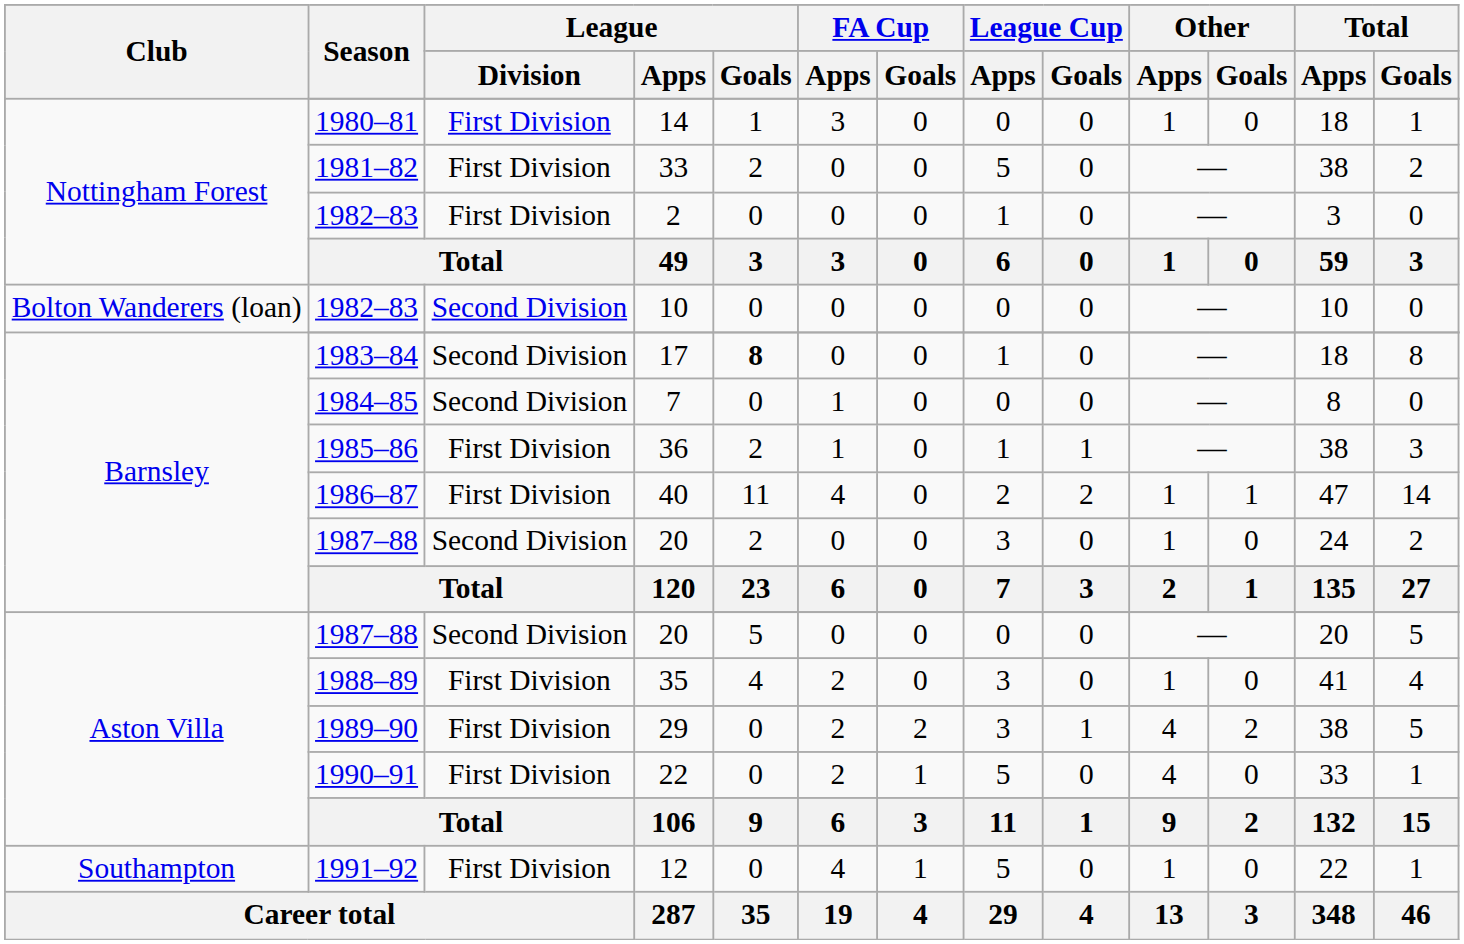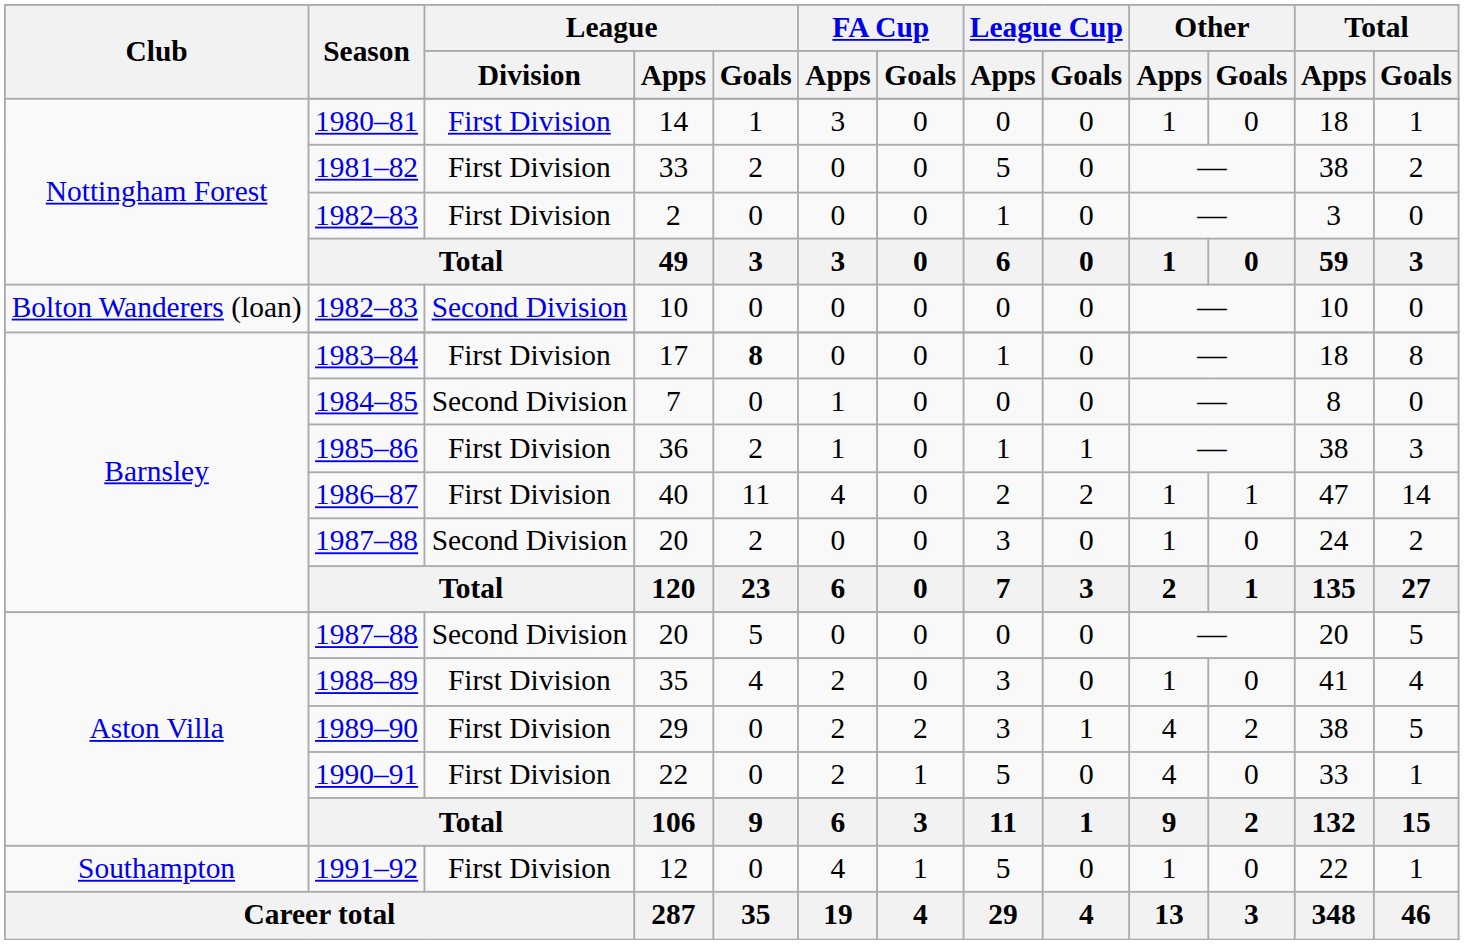 <table class=wikitable style=text-align:center>
 <tr>
 <th rowspan=2>Club</th>
 <th rowspan=2>Season</th>
 <th colspan=3>League</th>
 <th colspan=2><a href='#'>FA Cup</a></th>
 <th colspan=2><a href='#'>League Cup</a></th>
 <th colspan=2>Other</th>
 <th colspan=2>Total</th>
 </tr>
 <tr>
 <th>Division</th>
 <th>Apps</th>
 <th>Goals</th>
 <th>Apps</th>
 <th>Goals</th>
 <th>Apps</th>
 <th>Goals</th>
 <th>Apps</th>
 <th>Goals</th>
 <th>Apps</th>
 <th>Goals</th>
 </tr>
 <tr>
 <td rowspan=5><a href='#'>Nottingham Forest</a></td>
 </tr>
 <tr>
 <td><a href='#'>1980–81</a></td>
 <td><a href='#'>First Division</a></td>
 <td>14</td>
 <td>1</td>
 <td>3</td>
 <td>0</td>
 <td>0</td>
 <td>0</td>
 <td>1</td>
 <td>0</td>
 <td>18</td>
 <td>1</td>
 </tr>
 <tr>
 <td><a href='#'>1981–82</a></td>
 <td>First Division</td>
 <td>33</td>
 <td>2</td>
 <td>0</td>
 <td>0</td>
 <td>5</td>
 <td>0</td>
 <td colspan=2>—</td>
 <td>38</td>
 <td>2</td>
 </tr>
 <tr>
 <td><a href='#'>1982–83</a></td>
 <td>First Division</td>
 <td>2</td>
 <td>0</td>
 <td>0</td>
 <td>0</td>
 <td>1</td>
 <td>0</td>
 <td colspan=2>—</td>
 <td>3</td>
 <td>0</td>
 </tr>
 <tr>
 <th colspan=2>Total</th>
 <th>49</th>
 <th>3</th>
 <th>3</th>
 <th>0</th>
 <th>6</th>
 <th>0</th>
 <th>1</th>
 <th>0</th>
 <th>59</th>
 <th>3</th>
 </tr>
 <tr>
 <td><a href='#'>Bolton Wanderers</a> (loan)</td>
 <td><a href='#'>1982–83</a></td>
 <td><a href='#'>Second Division</a></td>
 <td>10</td>
 <td>0</td>
 <td>0</td>
 <td>0</td>
 <td>0</td>
 <td>0</td>
 <td colspan=2>—</td>
 <td>10</td>
 <td>0</td>
 </tr>
 <tr>
 <td rowspan=7><a href='#'>Barnsley</a></td>
 </tr>
 <tr>
 <td><a href='#'>1983–84</a></td>
-<td>Second Division</td>
+<td>First Division</td>
 <td>17</td>
 <td><strong>8</strong></td>
 <td>0</td>
 <td>0</td>
 <td>1</td>
 <td>0</td>
 <td colspan=2>—</td>
 <td>18</td>
 <td>8</td>
 </tr>
 <tr>
 <td><a href='#'>1984–85</a></td>
 <td>Second Division</td>
 <td>7</td>
 <td>0</td>
 <td>1</td>
 <td>0</td>
 <td>0</td>
 <td>0</td>
 <td colspan=2>—</td>
 <td>8</td>
 <td>0</td>
 </tr>
 <tr>
 <td><a href='#'>1985–86</a></td>
 <td>First Division</td>
 <td>36</td>
 <td>2</td>
 <td>1</td>
 <td>0</td>
 <td>1</td>
 <td>1</td>
 <td colspan=2>—</td>
 <td>38</td>
 <td>3</td>
 </tr>
 <tr>
 <td><a href='#'>1986–87</a></td>
 <td>First Division</td>
 <td>40</td>
 <td>11</td>
 <td>4</td>
 <td>0</td>
 <td>2</td>
 <td>2</td>
 <td>1</td>
 <td>1</td>
 <td>47</td>
 <td>14</td>
 </tr>
 <tr>
 <td><a href='#'>1987–88</a></td>
 <td>Second Division</td>
 <td>20</td>
 <td>2</td>
 <td>0</td>
 <td>0</td>
 <td>3</td>
 <td>0</td>
 <td>1</td>
 <td>0</td>
 <td>24</td>
 <td>2</td>
 </tr>
 <tr>
 <th colspan=2>Total</th>
 <th>120</th>
 <th>23</th>
 <th>6</th>
 <th>0</th>
 <th>7</th>
 <th>3</th>
 <th>2</th>
 <th>1</th>
 <th>135</th>
 <th>27</th>
 </tr>
 <tr>
 <td rowspan=6><a href='#'>Aston Villa</a></td>
 </tr>
 <tr>
 <td><a href='#'>1987–88</a></td>
 <td>Second Division</td>
 <td>20</td>
 <td>5</td>
 <td>0</td>
 <td>0</td>
 <td>0</td>
 <td>0</td>
 <td colspan=2>—</td>
 <td>20</td>
 <td>5</td>
 </tr>
 <tr>
 <td><a href='#'>1988–89</a></td>
 <td>First Division</td>
 <td>35</td>
 <td>4</td>
 <td>2</td>
 <td>0</td>
 <td>3</td>
 <td>0</td>
 <td>1</td>
 <td>0</td>
 <td>41</td>
 <td>4</td>
 </tr>
 <tr>
 <td><a href='#'>1989–90</a></td>
 <td>First Division</td>
 <td>29</td>
 <td>0</td>
 <td>2</td>
 <td>2</td>
 <td>3</td>
 <td>1</td>
 <td>4</td>
 <td>2</td>
 <td>38</td>
 <td>5</td>
 </tr>
 <tr>
 <td><a href='#'>1990–91</a></td>
 <td>First Division</td>
 <td>22</td>
 <td>0</td>
 <td>2</td>
 <td>1</td>
 <td>5</td>
 <td>0</td>
 <td>4</td>
 <td>0</td>
 <td>33</td>
 <td>1</td>
 </tr>
 <tr>
 <th colspan=2>Total</th>
 <th>106</th>
 <th>9</th>
 <th>6</th>
 <th>3</th>
 <th>11</th>
 <th>1</th>
 <th>9</th>
 <th>2</th>
 <th>132</th>
 <th>15</th>
 </tr>
 <tr>
 <td><a href='#'>Southampton</a></td>
 <td><a href='#'>1991–92</a></td>
 <td>First Division</td>
 <td>12</td>
 <td>0</td>
 <td>4</td>
 <td>1</td>
 <td>5</td>
 <td>0</td>
 <td>1</td>
 <td>0</td>
 <td>22</td>
 <td>1</td>
 </tr>
 <tr>
 <th colspan=3>Career total</th>
 <th>287</th>
 <th>35</th>
 <th>19</th>
 <th>4</th>
 <th>29</th>
 <th>4</th>
 <th>13</th>
 <th>3</th>
 <th>348</th>
 <th>46</th>
 </tr>
 </table>
